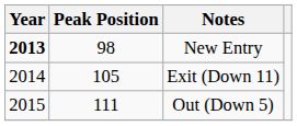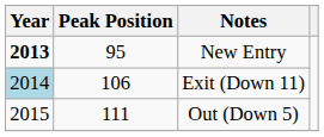 <table class="wikitable plainrowheaders" style="text-align:center;">
 <tr>
 <th>Year</th>
 <th>Peak Position</th>
 <th>Notes</th>
 <th></th>
 </tr>
 <tr>
 <td><strong>2013</strong></td>
-<td>98</td>
+<td>95</td>
 <td>New Entry</td>
 <td rowspan="3"></td>
 </tr>
 <tr>
-<td>2014</td>
-<td>105</td>
+<td style="background: lightblue;">2014</td>
+<td>106</td>
 <td>Exit (Down 11)</td>
 </tr>
 <tr>
 <td>2015</td>
 <td>111</td>
 <td>Out (Down 5)</td>
 </tr>
 <tr>
 </tr>
 </table>
